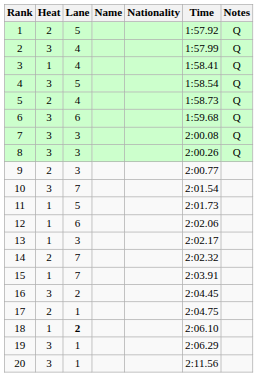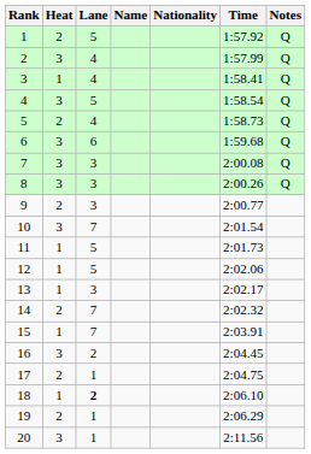 <table class="wikitable sortable" style="text-align:center">
 <tr>
 <th>Rank</th>
 <th>Heat</th>
 <th>Lane</th>
 <th>Name</th>
 <th>Nationality</th>
 <th>Time</th>
 <th>Notes</th>
 </tr>
 <tr bgcolor="ccffcc">
 <td>1</td>
 <td>2</td>
 <td>5</td>
 <td align="left"></td>
 <td align="left"></td>
 <td>1:57.92</td>
 <td>Q</td>
 </tr>
 <tr bgcolor="ccffcc">
 <td>2</td>
 <td>3</td>
 <td>4</td>
 <td align="left"></td>
 <td align="left"></td>
 <td>1:57.99</td>
 <td>Q</td>
 </tr>
 <tr bgcolor=ccffcc>
 <td>3</td>
 <td>1</td>
 <td>4</td>
 <td align="left"></td>
 <td align="left"></td>
 <td>1:58.41</td>
 <td>Q</td>
 </tr>
 <tr bgcolor="ccffcc">
 <td>4</td>
 <td>3</td>
 <td>5</td>
 <td align="left"></td>
 <td align="left"></td>
 <td>1:58.54</td>
 <td>Q</td>
 </tr>
 <tr bgcolor="ccffcc">
 <td>5</td>
 <td>2</td>
 <td>4</td>
 <td align="left"></td>
 <td align="left"></td>
 <td>1:58.73</td>
 <td>Q</td>
 </tr>
 <tr bgcolor=ccffcc>
 <td>6</td>
 <td>3</td>
 <td>6</td>
 <td align="left"></td>
 <td align="left"></td>
 <td>1:59.68</td>
 <td>Q</td>
 </tr>
 <tr bgcolor="ccffcc">
 <td>7</td>
 <td>3</td>
 <td>3</td>
 <td align="left"></td>
 <td align="left"></td>
 <td>2:00.08</td>
 <td>Q</td>
 </tr>
 <tr bgcolor="ccffcc">
 <td>8</td>
 <td>3</td>
 <td>3</td>
 <td align="left"></td>
 <td align="left"></td>
 <td>2:00.26</td>
 <td>Q</td>
 </tr>
 <tr>
 <td>9</td>
 <td>2</td>
 <td>3</td>
 <td align="left"></td>
 <td align="left"></td>
 <td>2:00.77</td>
 <td></td>
 </tr>
 <tr>
 <td>10</td>
 <td>3</td>
 <td>7</td>
 <td align="left"></td>
 <td align="left"></td>
 <td>2:01.54</td>
 <td></td>
 </tr>
 <tr>
 <td>11</td>
 <td>1</td>
 <td>5</td>
 <td align="left"></td>
 <td align="left"></td>
 <td>2:01.73</td>
 <td></td>
 </tr>
 <tr>
 <td>12</td>
 <td>1</td>
-<td>6</td>
+<td>5</td>
 <td align="left"></td>
 <td align="left"></td>
 <td>2:02.06</td>
 <td></td>
 </tr>
 <tr>
 <td>13</td>
 <td>1</td>
 <td>3</td>
 <td align="left"></td>
 <td align="left"></td>
 <td>2:02.17</td>
 <td></td>
 </tr>
 <tr>
 <td>14</td>
 <td>2</td>
 <td>7</td>
 <td align="left"></td>
 <td align="left"></td>
 <td>2:02.32</td>
 <td></td>
 </tr>
 <tr>
 <td>15</td>
 <td>1</td>
 <td>7</td>
 <td align="left"></td>
 <td align="left"></td>
 <td>2:03.91</td>
 <td></td>
 </tr>
 <tr>
 <td>16</td>
 <td>3</td>
 <td>2</td>
 <td align="left"></td>
 <td align="left"></td>
 <td>2:04.45</td>
 <td></td>
 </tr>
 <tr>
 <td>17</td>
 <td>2</td>
 <td>1</td>
 <td align="left"></td>
 <td align="left"></td>
 <td>2:04.75</td>
 <td></td>
 </tr>
 <tr>
 <td>18</td>
 <td>1</td>
 <td><strong>2</strong></td>
 <td align="left"></td>
 <td align="left"></td>
 <td>2:06.10</td>
 <td></td>
 </tr>
 <tr>
 <td>19</td>
-<td>3</td>
+<td>2</td>
 <td>1</td>
 <td align="left"></td>
 <td align="left"></td>
 <td>2:06.29</td>
 <td></td>
 </tr>
 <tr>
 <td>20</td>
 <td>3</td>
 <td>1</td>
 <td align="left"></td>
 <td align="left"></td>
 <td>2:11.56</td>
 <td></td>
 </tr>
 </table>
